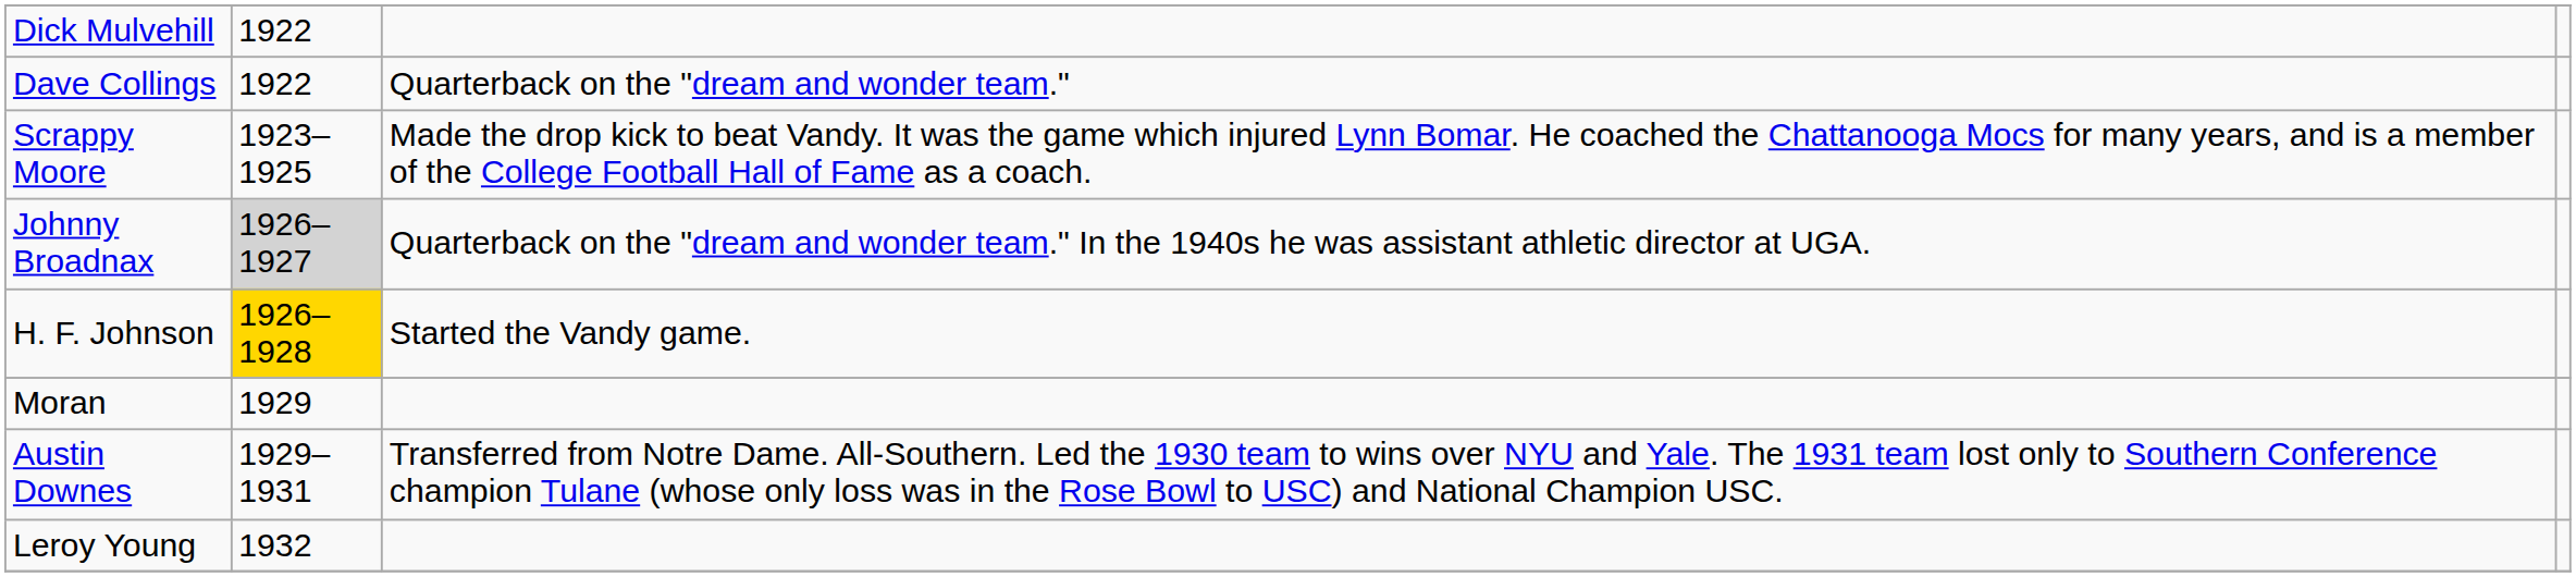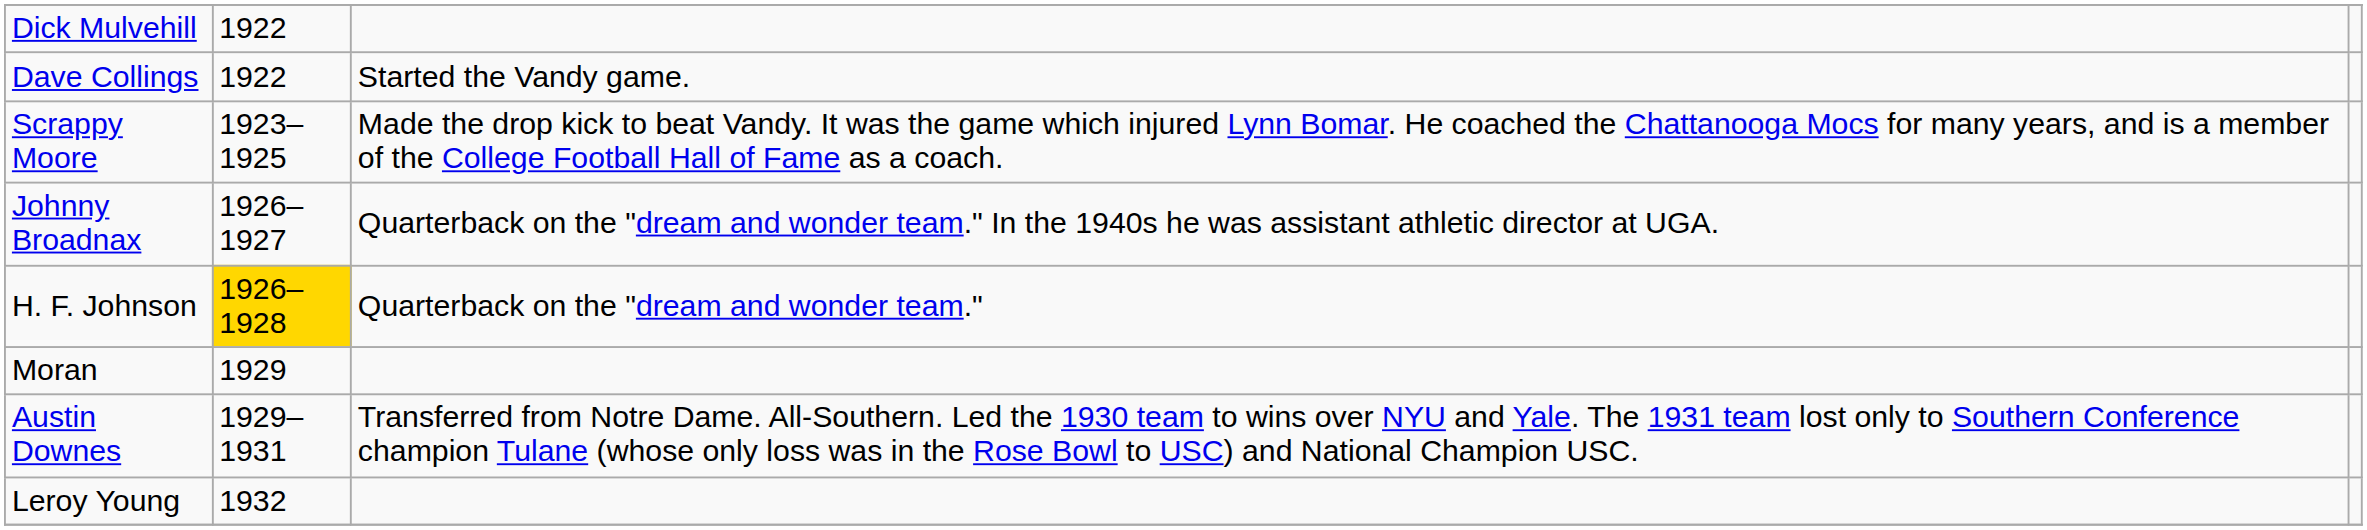 <table class="wikitable sortable" style="text-align:left;">
 <tr>
 </tr>
 <tr>
 <td><a href='#'>Dick Mulvehill</a></td>
 <td>1922</td>
 <td></td>
 <td></td>
 </tr>
 <tr>
 <td><a href='#'>Dave Collings</a></td>
 <td>1922</td>
-<td>Quarterback on the "<a href='#'>dream and wonder team</a>."</td>
+<td>Started the Vandy game.</td>
 <td></td>
 </tr>
 <tr>
 <td><a href='#'>Scrappy Moore</a></td>
 <td>1923–1925</td>
 <td>Made the drop kick to beat Vandy. It was the game which injured <a href='#'>Lynn Bomar</a>. He coached the <a href='#'>Chattanooga Mocs</a> for many years, and is a member of the <a href='#'>College Football Hall of Fame</a> as a coach.</td>
 <td></td>
 </tr>
 <tr>
 <td><a href='#'>Johnny Broadnax</a></td>
-<td style="background: lightgrey;">1926–1927</td>
+<td>1926–1927</td>
 <td>Quarterback on the "<a href='#'>dream and wonder team</a>." In the 1940s he was assistant athletic director at UGA.</td>
 <td></td>
 </tr>
 <tr>
 <td>H. F. Johnson</td>
 <td style="background: gold;">1926–1928</td>
-<td>Started the Vandy game.</td>
+<td>Quarterback on the "<a href='#'>dream and wonder team</a>."</td>
 <td></td>
 </tr>
 <tr>
 <td>Moran</td>
 <td>1929</td>
 <td></td>
 <td></td>
 </tr>
 <tr>
 <td><a href='#'>Austin Downes</a></td>
 <td>1929–1931</td>
 <td>Transferred from Notre Dame. All-Southern. Led the <a href='#'>1930 team</a> to wins over <a href='#'>NYU</a> and <a href='#'>Yale</a>. The <a href='#'>1931 team</a> lost only to <a href='#'>Southern Conference</a> champion <a href='#'>Tulane</a> (whose only loss was in the <a href='#'>Rose Bowl</a> to <a href='#'>USC</a>) and National Champion USC.</td>
 <td></td>
 </tr>
 <tr>
 <td>Leroy Young</td>
 <td>1932</td>
 <td></td>
 <td></td>
 </tr>
 <tr>
 </tr>
 </table>
